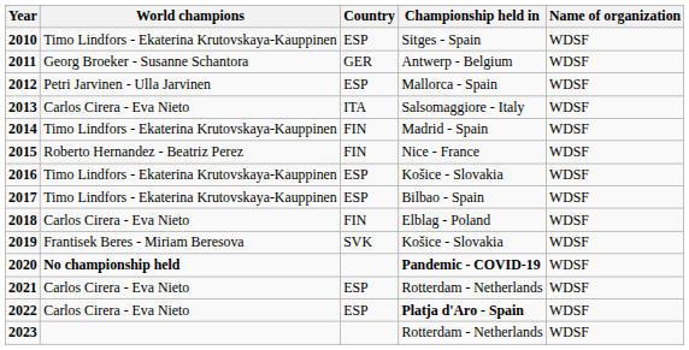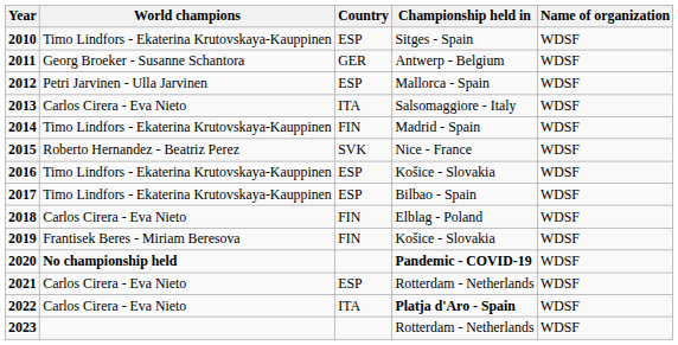 <table class="wikitable">
 <tr>
 <th>Year</th>
 <th>World champions</th>
 <th>Country</th>
 <th>Championship held in</th>
 <th>Name of organization</th>
 </tr>
 <tr>
 <td><strong>2010</strong></td>
 <td>Timo Lindfors - Ekaterina Krutovskaya-Kauppinen</td>
 <td>ESP</td>
 <td>Sitges - Spain</td>
 <td>WDSF</td>
 </tr>
 <tr>
 <td><strong>2011</strong></td>
 <td>Georg Broeker - Susanne Schantora</td>
 <td>GER</td>
 <td>Antwerp - Belgium</td>
 <td>WDSF</td>
 </tr>
 <tr>
 <td><strong>2012</strong></td>
 <td>Petri Jarvinen - Ulla Jarvinen</td>
 <td>ESP</td>
 <td>Mallorca - Spain</td>
 <td>WDSF</td>
 </tr>
 <tr>
 <td><strong>2013</strong></td>
 <td>Carlos Cirera - Eva Nieto</td>
 <td>ITA</td>
 <td>Salsomaggiore - Italy</td>
 <td>WDSF</td>
 </tr>
 <tr>
 <td><strong>2014</strong></td>
 <td>Timo Lindfors - Ekaterina Krutovskaya-Kauppinen</td>
 <td>FIN</td>
 <td>Madrid - Spain</td>
 <td>WDSF</td>
 </tr>
 <tr>
 <td><strong>2015</strong></td>
 <td>Roberto Hernandez - Beatriz Perez</td>
-<td>FIN</td>
+<td>SVK</td>
 <td>Nice - France</td>
 <td>WDSF</td>
 </tr>
 <tr>
 <td><strong>2016</strong></td>
 <td>Timo Lindfors - Ekaterina Krutovskaya-Kauppinen</td>
 <td>ESP</td>
 <td>Košice - Slovakia</td>
 <td>WDSF</td>
 </tr>
 <tr>
 <td><strong>2017</strong></td>
 <td>Timo Lindfors - Ekaterina Krutovskaya-Kauppinen</td>
 <td>ESP</td>
 <td>Bilbao - Spain</td>
 <td>WDSF</td>
 </tr>
 <tr>
 <td><strong>2018</strong></td>
 <td>Carlos Cirera - Eva Nieto</td>
 <td>FIN</td>
 <td>Elblag - Poland</td>
 <td>WDSF</td>
 </tr>
 <tr>
 <td><strong>2019</strong></td>
 <td>Frantisek Beres - Miriam Beresova</td>
-<td>SVK</td>
+<td>FIN</td>
 <td>Košice - Slovakia</td>
 <td>WDSF</td>
 </tr>
 <tr>
 <td><strong>2020</strong></td>
 <td><strong>No championship held</strong></td>
 <td></td>
 <td><strong>Pandemic - COVID-19</strong></td>
 <td>WDSF</td>
 </tr>
 <tr>
 <td><strong>2021</strong></td>
 <td>Carlos Cirera - Eva Nieto</td>
 <td>ESP</td>
 <td>Rotterdam - Netherlands</td>
 <td>WDSF</td>
 </tr>
 <tr>
 <td><strong>2022</strong></td>
 <td>Carlos Cirera - Eva Nieto</td>
-<td>ESP</td>
+<td>ITA</td>
 <td><strong>Platja d'Aro - Spain</strong></td>
 <td>WDSF</td>
 </tr>
 <tr>
 <td><strong>2023</strong></td>
 <td></td>
 <td></td>
 <td>Rotterdam - Netherlands</td>
 <td>WDSF</td>
 </tr>
 </table>
